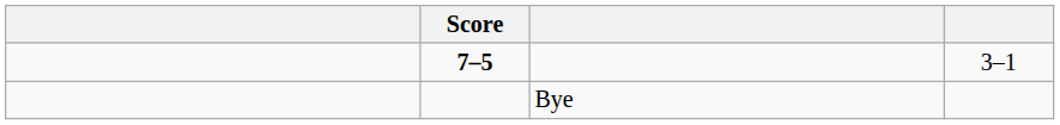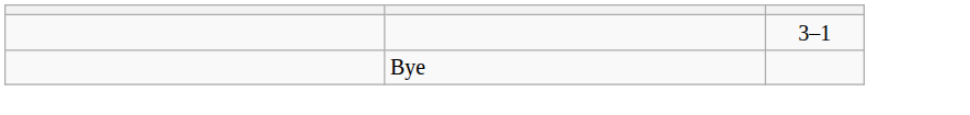 <table class="wikitable" style="text-align: center; ">
 <tr>
 <th align="right" width="270"></th>
-<th width="65">Score</th>
 <th align="left" width="270"></th>
 <th width="65"></th>
 </tr>
 <tr>
 <td align="left"><strong></strong></td>
-<td><strong>7–5</strong></td>
 <td align="left"></td>
 <td>3–1 <strong></strong></td>
 </tr>
 <tr>
 <td align="left"><strong></strong></td>
-<td></td>
 <td align="left">Bye</td>
 <td></td>
 </tr>
 </table>
